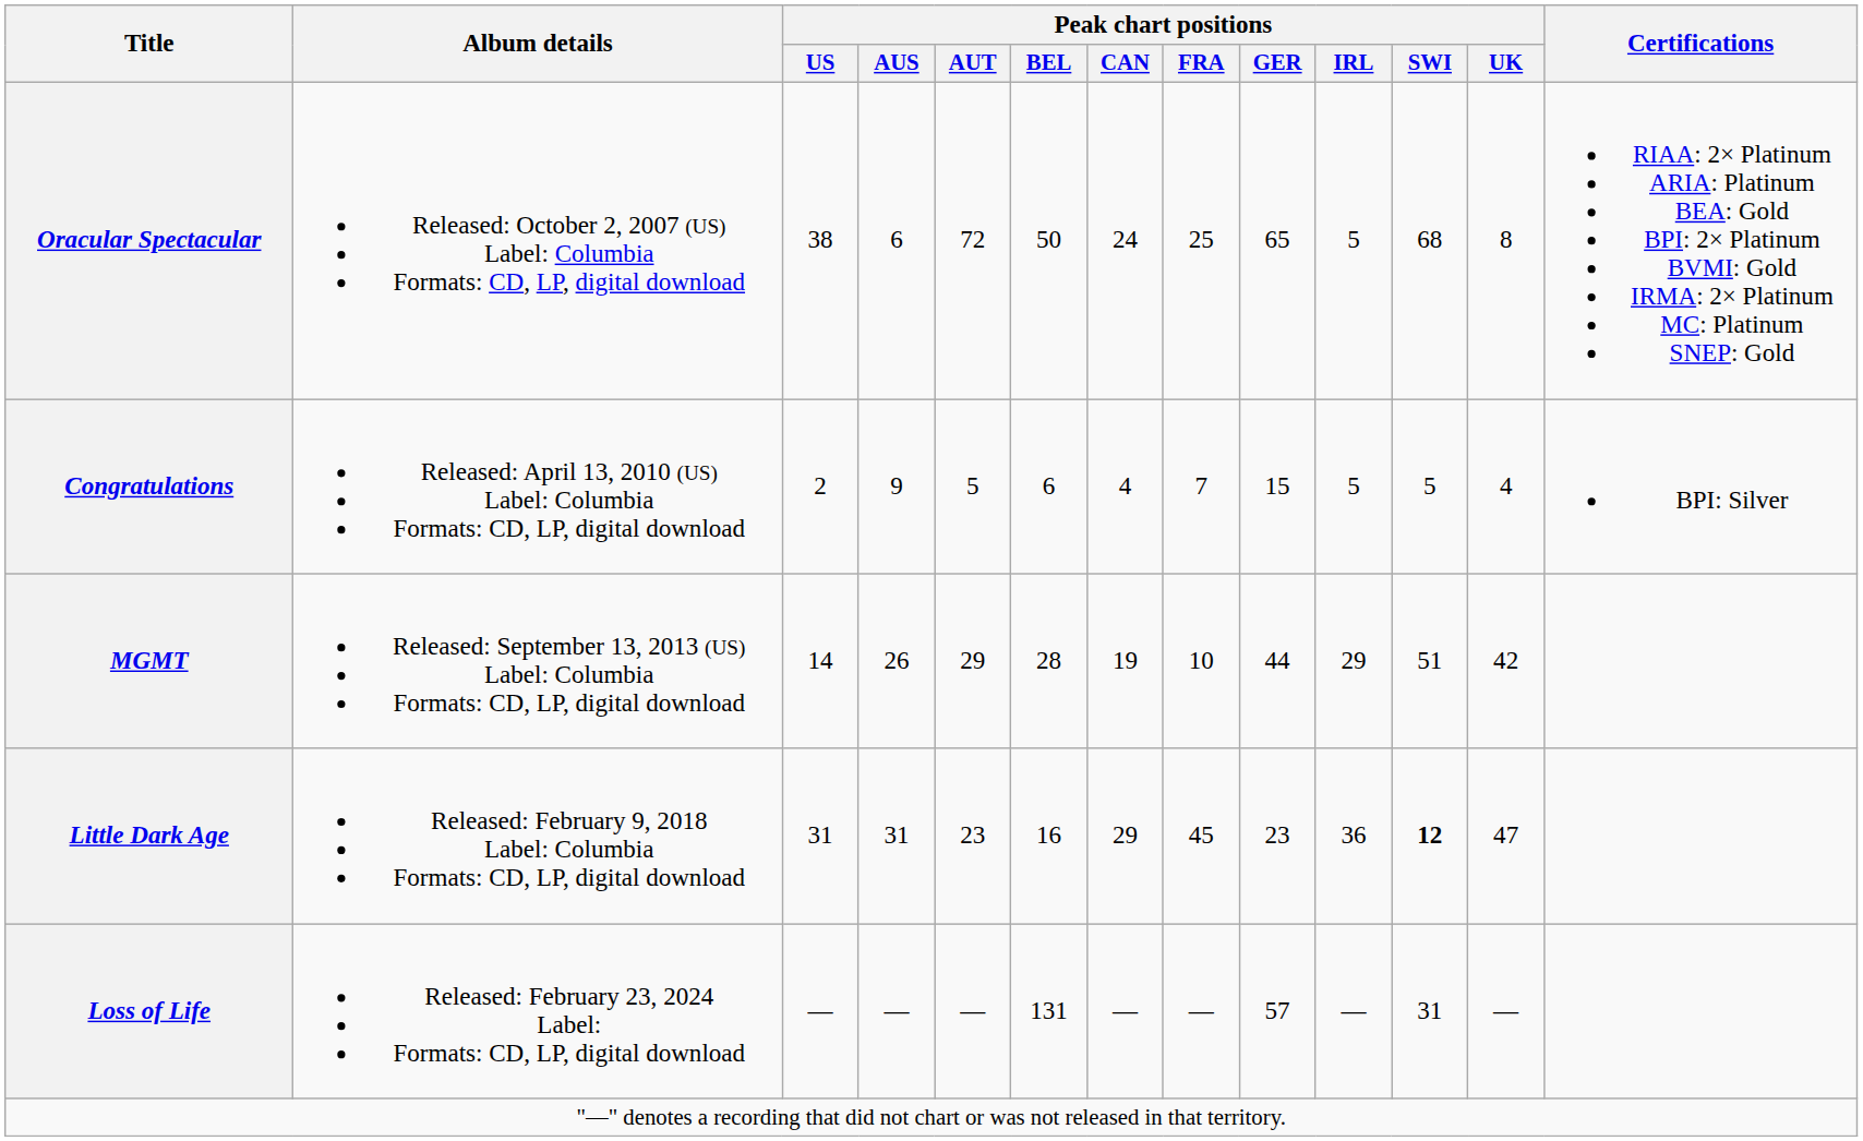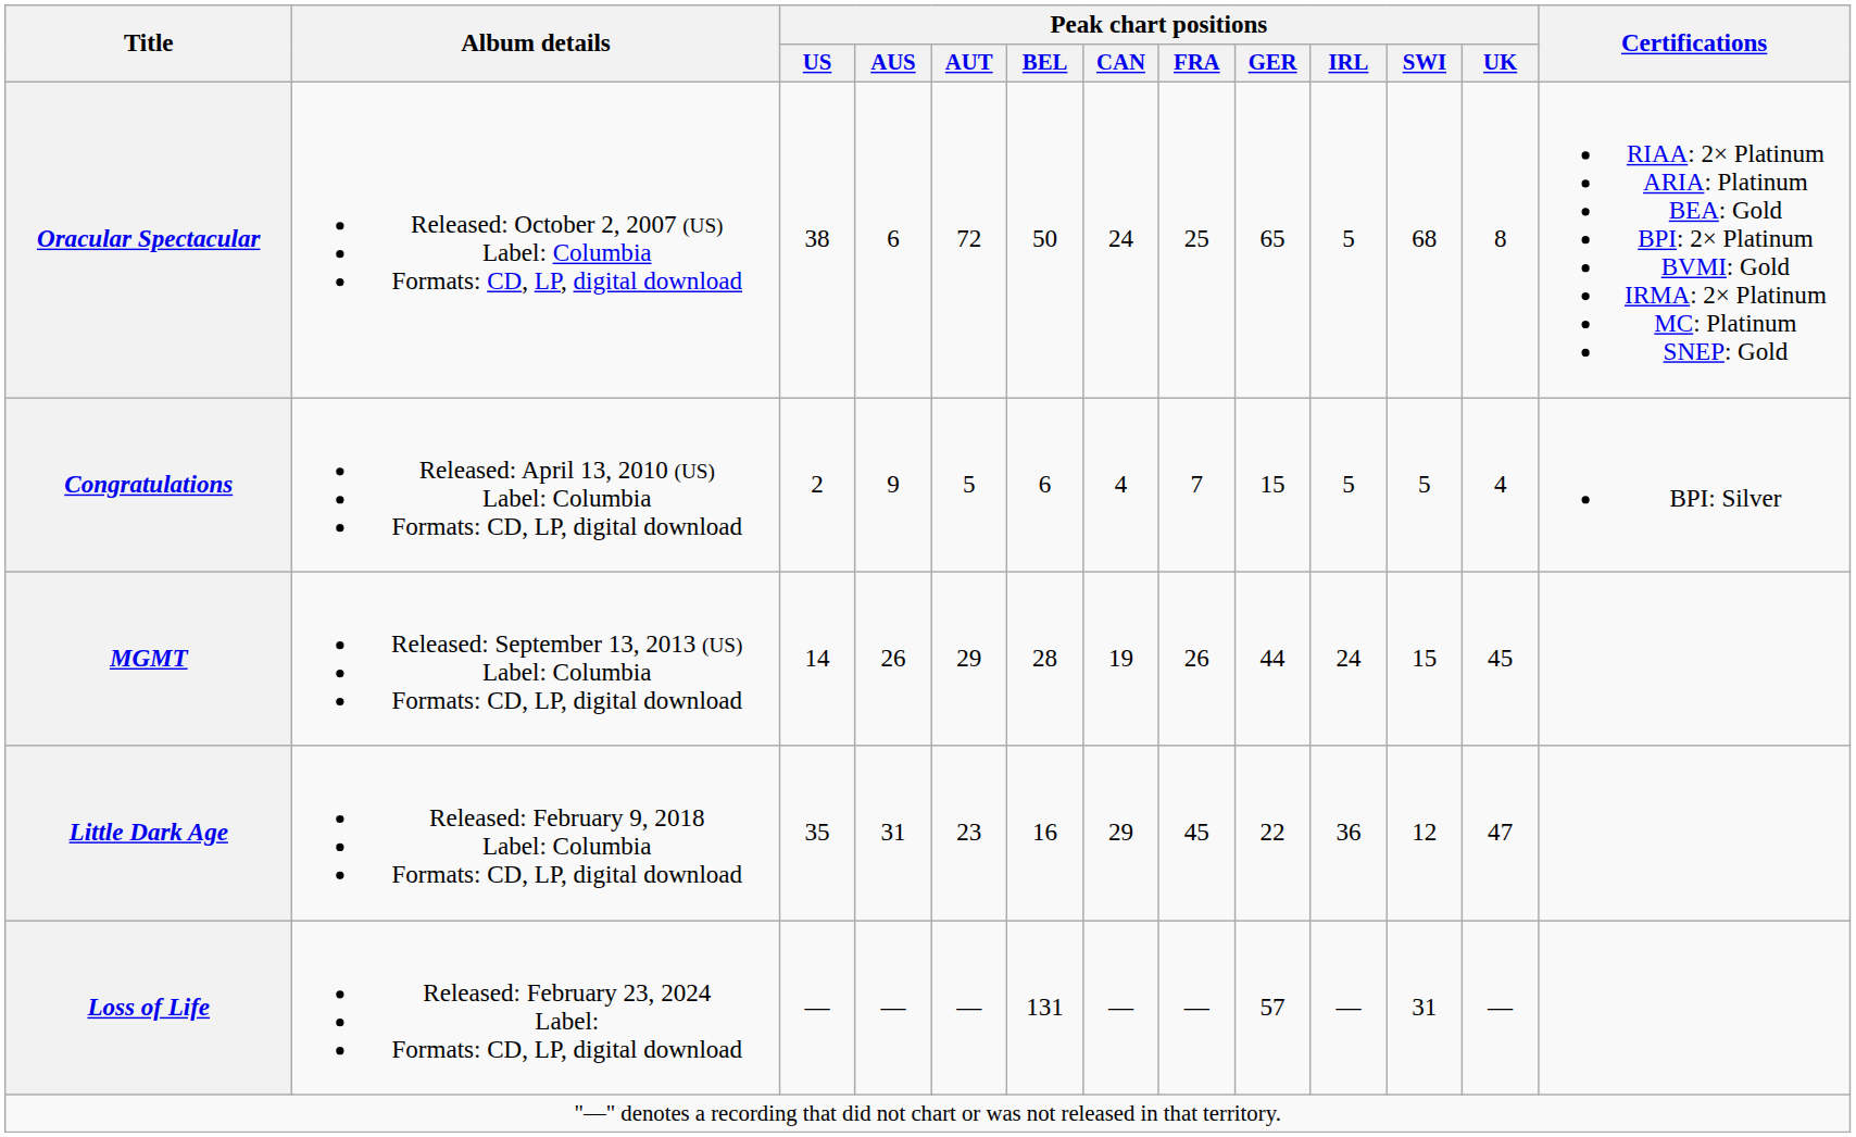 <table class="wikitable plainrowheaders" style="text-align:center;">
 <tr>
 <th scope="col" rowspan="2" style="width:11em;">Title</th>
 <th scope="col" rowspan="2" style="width:19em;">Album details</th>
 <th scope="col" colspan="10">Peak chart positions</th>
 <th scope="col" rowspan="2" style="width:12em;"><a href='#'>Certifications</a></th>
 </tr>
 <tr>
 <th scope="col" style="width:2.9em;font-size:90%;"><a href='#'>US</a><br></th>
 <th scope="col" style="width:2.9em;font-size:90%;"><a href='#'>AUS</a><br></th>
 <th scope="col" style="width:2.9em;font-size:90%;"><a href='#'>AUT</a><br></th>
 <th scope="col" style="width:2.9em;font-size:90%;"><a href='#'>BEL</a><br></th>
 <th scope="col" style="width:2.9em;font-size:90%;"><a href='#'>CAN</a><br></th>
 <th scope="col" style="width:2.9em;font-size:90%;"><a href='#'>FRA</a><br></th>
 <th scope="col" style="width:2.9em;font-size:90%;"><a href='#'>GER</a><br></th>
 <th scope="col" style="width:2.9em;font-size:90%;"><a href='#'>IRL</a><br></th>
 <th scope="col" style="width:2.9em;font-size:90%;"><a href='#'>SWI</a><br></th>
 <th scope="col" style="width:2.9em;font-size:90%;"><a href='#'>UK</a><br></th>
 </tr>
 <tr>
 <th scope="row"><em><a href='#'>Oracular Spectacular</a></em></th>
 <td><br><ul><li>Released: October 2, 2007 <small>(US)</small></li><li>Label: <a href='#'>Columbia</a></li><li>Formats: <a href='#'>CD</a>, <a href='#'>LP</a>, <a href='#'>digital download</a></li></ul></td>
 <td>38</td>
 <td>6</td>
 <td>72</td>
 <td>50</td>
 <td>24</td>
 <td>25</td>
 <td>65</td>
 <td>5</td>
 <td>68</td>
 <td>8</td>
 <td><br><ul><li><a href='#'>RIAA</a>: 2× Platinum</li><li><a href='#'>ARIA</a>: Platinum</li><li><a href='#'>BEA</a>: Gold</li><li><a href='#'>BPI</a>: 2× Platinum</li><li><a href='#'>BVMI</a>: Gold</li><li><a href='#'>IRMA</a>: 2× Platinum</li><li><a href='#'>MC</a>: Platinum</li><li><a href='#'>SNEP</a>: Gold</li></ul></td>
 </tr>
 <tr>
 <th scope="row"><em><a href='#'>Congratulations</a></em></th>
 <td><br><ul><li>Released: April 13, 2010 <small>(US)</small></li><li>Label: Columbia</li><li>Formats: CD, LP, digital download</li></ul></td>
 <td>2</td>
 <td>9</td>
 <td>5</td>
 <td>6</td>
 <td>4</td>
 <td>7</td>
 <td>15</td>
 <td>5</td>
 <td>5</td>
 <td>4</td>
 <td><br><ul><li>BPI: Silver</li></ul></td>
 </tr>
 <tr>
 <th scope="row"><em><a href='#'>MGMT</a></em></th>
 <td><br><ul><li>Released: September 13, 2013 <small>(US)</small></li><li>Label: Columbia</li><li>Formats: CD, LP, digital download</li></ul></td>
 <td>14</td>
 <td>26</td>
 <td>29</td>
 <td>28</td>
 <td>19</td>
-<td>10</td>
+<td>26</td>
 <td>44</td>
-<td>29</td>
-<td>51</td>
-<td>42</td>
+<td>24</td>
+<td>15</td>
+<td>45</td>
 <td></td>
 </tr>
 <tr>
 <th scope="row"><em><a href='#'>Little Dark Age</a></em></th>
 <td><br><ul><li>Released: February 9, 2018</li><li>Label: Columbia</li><li>Formats: CD, LP, digital download</li></ul></td>
-<td>31</td>
+<td>35</td>
 <td>31</td>
 <td>23</td>
 <td>16</td>
 <td>29</td>
 <td>45</td>
-<td>23</td>
+<td>22</td>
 <td>36</td>
-<td><strong>12</strong></td>
+<td>12</td>
 <td>47</td>
 <td></td>
 </tr>
 <tr>
 <th scope="row"><em><a href='#'>Loss of Life</a></em></th>
 <td><br><ul><li>Released: February 23, 2024</li><li>Label: </li><li>Formats: CD, LP, digital download</li></ul></td>
 <td>—</td>
 <td>—</td>
 <td>—</td>
 <td>131</td>
 <td>—</td>
 <td>—</td>
 <td>57</td>
 <td>—</td>
 <td>31</td>
 <td>—</td>
 <td></td>
 </tr>
 <tr>
 <td colspan="14" style="font-size:90%">"—" denotes a recording that did not chart or was not released in that territory.</td>
 </tr>
 </table>
